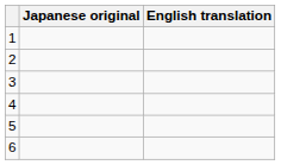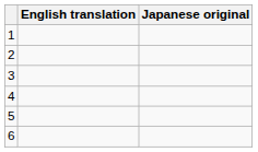 <table class="wikitable">
 <tr>
 <th scope="col"></th>
+<th scope="col">English translation</th>
 <th scope="col">Japanese original</th>
-<th scope="col">English translation</th>
 </tr>
 <tr>
 <td>1</td>
 <td></td>
 <td></td>
 </tr>
 <tr>
 <td>2</td>
 <td></td>
 <td></td>
 </tr>
 <tr>
 <td>3</td>
 <td></td>
 <td></td>
 </tr>
 <tr>
 <td>4</td>
 <td></td>
 <td></td>
 </tr>
 <tr>
 <td>5</td>
 <td></td>
 <td></td>
 </tr>
 <tr>
 <td>6</td>
 <td></td>
 <td></td>
 </tr>
 </table>
